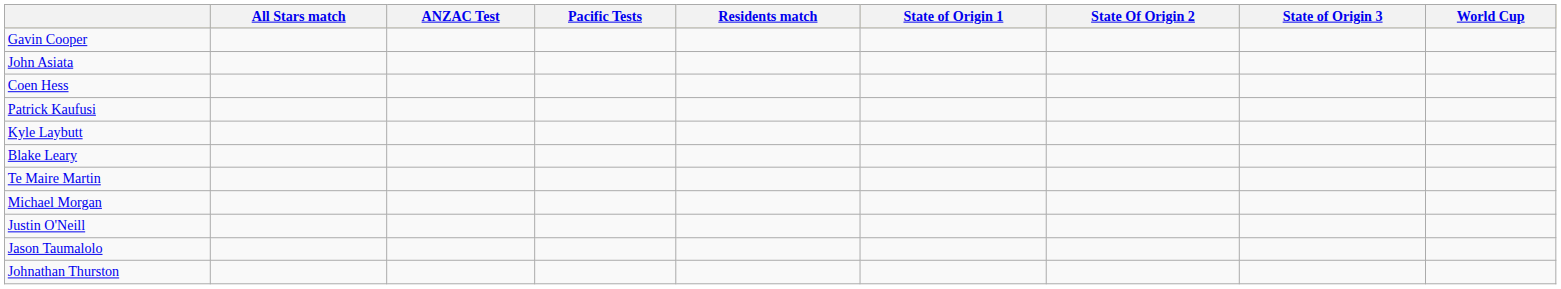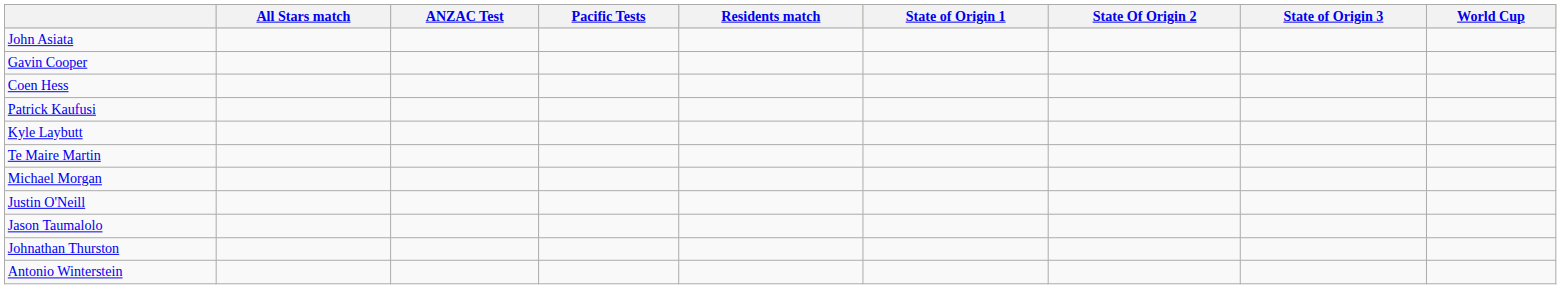 <table class="wikitable"  style="width:100%; font-size:90%;">
 <tr style="background:#bdb76b;">
 <th></th>
 <th><a href='#'>All Stars match</a></th>
 <th><a href='#'>ANZAC Test</a></th>
 <th><a href='#'>Pacific Tests</a></th>
 <th><a href='#'>Residents match</a></th>
 <th><a href='#'>State of Origin 1</a></th>
 <th><a href='#'>State Of Origin 2</a></th>
 <th><a href='#'>State of Origin 3</a></th>
 <th><a href='#'>World Cup</a></th>
 </tr>
 <tr>
-<td><a href='#'>Gavin Cooper</a></td>
+<td><a href='#'>John Asiata</a></td>
 <td></td>
 <td></td>
 <td></td>
 <td></td>
 <td></td>
 <td></td>
 <td></td>
 <td></td>
 </tr>
 <tr>
-<td><a href='#'>John Asiata</a></td>
+<td><a href='#'>Gavin Cooper</a></td>
 <td></td>
 <td></td>
 <td></td>
 <td></td>
 <td></td>
 <td></td>
 <td></td>
 <td></td>
 </tr>
 <tr>
 <td><a href='#'>Coen Hess</a></td>
 <td></td>
 <td></td>
 <td></td>
 <td></td>
 <td></td>
 <td></td>
 <td></td>
 <td></td>
 </tr>
 <tr>
 <td><a href='#'>Patrick Kaufusi</a></td>
 <td></td>
 <td></td>
 <td></td>
 <td></td>
 <td></td>
 <td></td>
 <td></td>
 <td></td>
 </tr>
 <tr>
 <td><a href='#'>Kyle Laybutt</a></td>
-<td></td>
-<td></td>
-<td></td>
-<td></td>
-<td></td>
-<td></td>
-<td></td>
-<td></td>
-</tr>
-<tr>
-<td><a href='#'>Blake Leary</a></td>
 <td></td>
 <td></td>
 <td></td>
 <td></td>
 <td></td>
 <td></td>
 <td></td>
 <td></td>
 </tr>
 <tr>
 <td><a href='#'>Te Maire Martin</a></td>
 <td></td>
 <td></td>
 <td></td>
 <td></td>
 <td></td>
 <td></td>
 <td></td>
 <td></td>
 </tr>
 <tr>
 <td><a href='#'>Michael Morgan</a></td>
 <td></td>
 <td></td>
 <td></td>
 <td></td>
 <td></td>
 <td></td>
 <td></td>
 <td></td>
 </tr>
 <tr>
 <td><a href='#'>Justin O'Neill</a></td>
 <td></td>
 <td></td>
 <td></td>
 <td></td>
 <td></td>
 <td></td>
 <td></td>
 <td></td>
 </tr>
 <tr>
 <td><a href='#'>Jason Taumalolo</a></td>
 <td></td>
 <td></td>
 <td></td>
 <td></td>
 <td></td>
 <td></td>
 <td></td>
 <td></td>
 </tr>
 <tr>
 <td><a href='#'>Johnathan Thurston</a></td>
 <td></td>
 <td></td>
 <td></td>
 <td></td>
 <td></td>
 <td></td>
 <td></td>
 <td></td>
 </tr>
+<tr>
+<td><a href='#'>Antonio Winterstein</a></td>
+<td></td>
+<td></td>
+<td></td>
+<td></td>
+<td></td>
+<td></td>
+<td></td>
+<td></td>
+</tr>
 </table>
